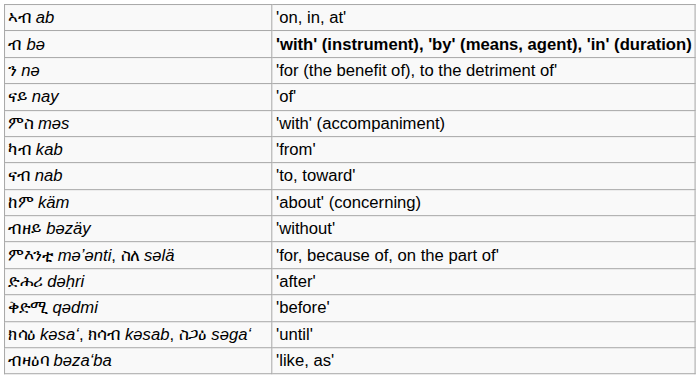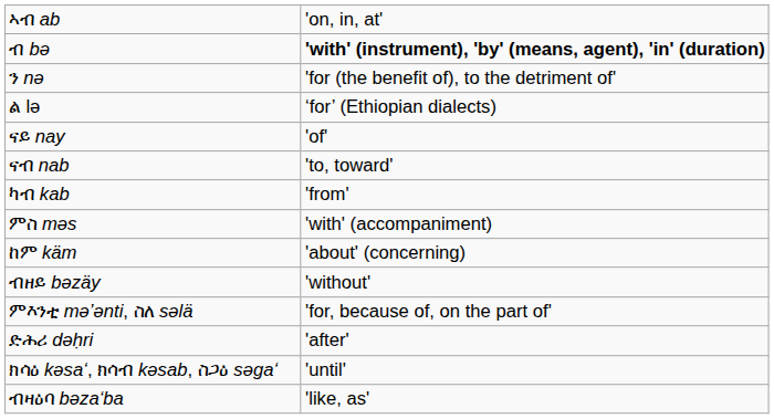 <table class="wikitable">
 <tr>
 <td width="250px">ኣብ <em>ab</em></td>
 <td>'on, in, at'</td>
 </tr>
 <tr>
 <td>ብ <em>bǝ</em></td>
 <td><strong>'with' (instrument), 'by' (means, agent), 'in' (duration)</strong></td>
 </tr>
 <tr>
 <td>ን <em>nǝ</em></td>
 <td>'for (the benefit of), to the detriment of'</td>
 </tr>
 <tr>
+<td>ል lə</td>
+<td>‘for’ (Ethiopian dialects)</td>
+</tr>
+<tr>
 <td>ናይ <em>nay</em></td>
 <td>'of'</td>
 </tr>
 <tr>
-<td>ምስ <em>mǝs</em></td>
-<td>'with' (accompaniment)</td>
+<td>ናብ <em>nab</em></td>
+<td>'to, toward'</td>
 </tr>
 <tr>
 <td>ካብ <em>kab</em></td>
 <td>'from'</td>
 </tr>
 <tr>
-<td>ናብ <em>nab</em></td>
-<td>'to, toward'</td>
+<td>ምስ <em>mǝs</em></td>
+<td>'with' (accompaniment)</td>
 </tr>
 <tr>
 <td>ከም <em>käm</em></td>
 <td>'about' (concerning)</td>
 </tr>
 <tr>
 <td>ብዘይ <em>bǝzäy</em></td>
 <td>'without'</td>
 </tr>
 <tr>
 <td>ምእንቲ <em>mǝ’ǝnti</em>,  ስለ <em>sǝlä</em></td>
 <td>'for, because of, on the part of'</td>
 </tr>
 <tr>
 <td>ድሕሪ <em>dǝḥri</em></td>
 <td>'after'</td>
 </tr>
 <tr>
-<td>ቅድሚ <em>qǝdmi</em></td>
-<td>'before'</td>
-</tr>
-<tr>
 <td>ክሳዕ <em>kǝsa‘</em>,  ክሳብ <em>kǝsab</em>, ስጋዕ <em>sǝga‘</em></td>
 <td>'until'</td>
 </tr>
 <tr>
 <td>ብዛዕባ <em>bǝza‘ba</em></td>
 <td>'like, as'</td>
 </tr>
 </table>
